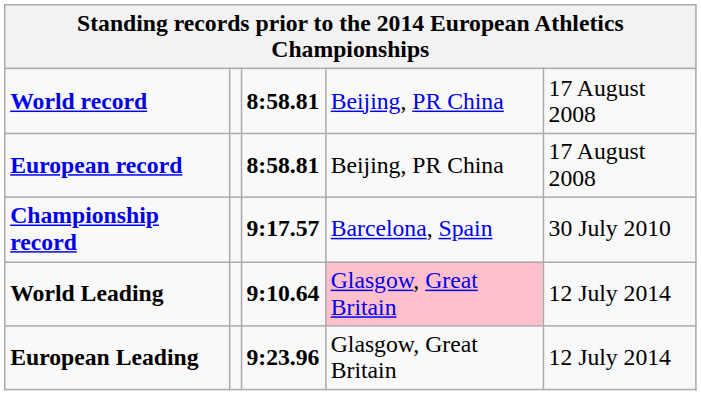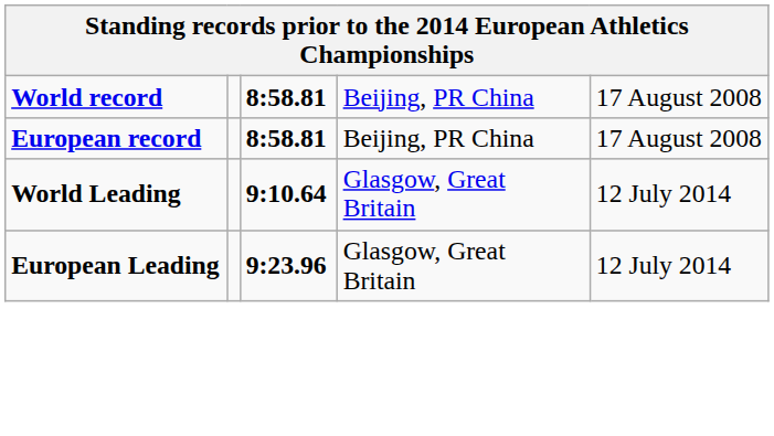 <table class="wikitable" width=75%>
 <tr>
 <th colspan="5">Standing records prior to the 2014 European Athletics Championships</th>
 </tr>
 <tr>
 <td><strong><a href='#'>World record</a></strong></td>
 <td></td>
 <td><strong>8:58.81</strong></td>
 <td><a href='#'>Beijing</a>, <a href='#'>PR China</a></td>
 <td>17 August 2008</td>
 </tr>
 <tr>
 <td><strong><a href='#'>European record</a></strong></td>
 <td></td>
 <td><strong>8:58.81</strong></td>
 <td>Beijing, PR China</td>
 <td>17 August 2008</td>
 </tr>
 <tr>
-<td><strong><a href='#'>Championship record</a></strong></td>
-<td></td>
-<td><strong>9:17.57</strong></td>
-<td><a href='#'>Barcelona</a>, <a href='#'>Spain</a></td>
-<td>30 July 2010</td>
-</tr>
-<tr>
 <td><strong>World Leading</strong></td>
 <td></td>
 <td><strong>9:10.64</strong></td>
-<td style="background: pink;"><a href='#'>Glasgow</a>, <a href='#'>Great Britain</a></td>
+<td><a href='#'>Glasgow</a>, <a href='#'>Great Britain</a></td>
 <td>12 July 2014</td>
 </tr>
 <tr>
 <td><strong>European Leading</strong></td>
 <td></td>
 <td><strong>9:23.96</strong></td>
 <td>Glasgow, Great Britain</td>
 <td>12 July 2014</td>
 </tr>
 </table>
